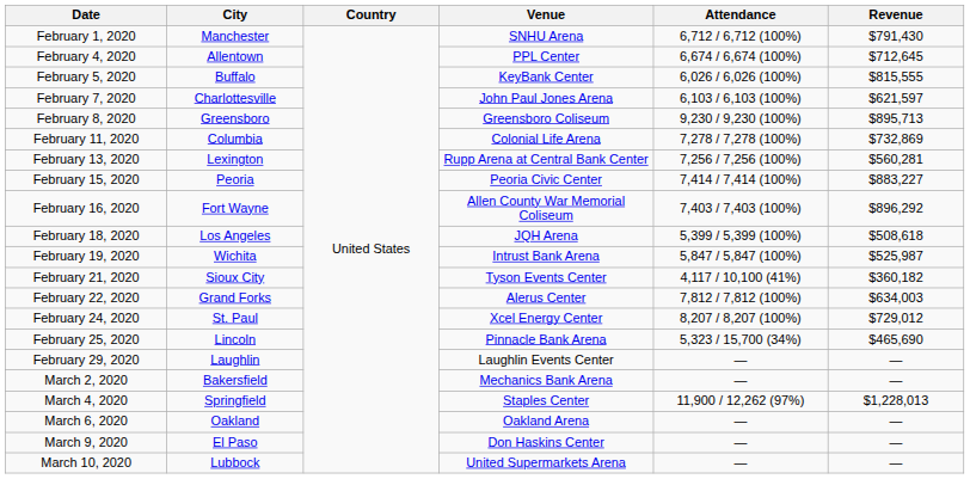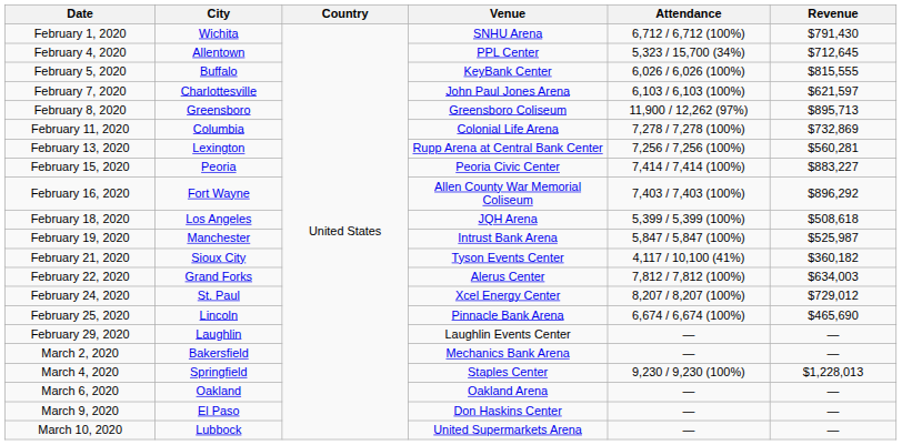 <table class="wikitable plainrowheaders" style="text-align:center;">
 <tr>
 <th scope="col" style="width:12em;">Date</th>
 <th scope="col" style="width:10em;">City</th>
 <th scope="col" style="width:10em;">Country</th>
 <th scope="col" style="width:16em;">Venue</th>
 <th scope="col" style="width:13em;">Attendance</th>
 <th scope="col" style="width:10em;">Revenue</th>
 </tr>
 <tr>
 <td>February 1, 2020</td>
-<td><a href='#'>Manchester</a></td>
+<td><a href='#'>Wichita</a></td>
 <td rowspan="21">United States</td>
 <td><a href='#'>SNHU Arena</a></td>
 <td>6,712 / 6,712 (100%)</td>
 <td>$791,430</td>
 </tr>
 <tr>
 <td>February 4, 2020</td>
 <td><a href='#'>Allentown</a></td>
 <td><a href='#'>PPL Center</a></td>
-<td>6,674 / 6,674 (100%)</td>
+<td>5,323 / 15,700 (34%)</td>
 <td>$712,645</td>
 </tr>
 <tr>
 <td>February 5, 2020</td>
 <td><a href='#'>Buffalo</a></td>
 <td><a href='#'>KeyBank Center</a></td>
 <td>6,026 / 6,026 (100%)</td>
 <td>$815,555</td>
 </tr>
 <tr>
 <td>February 7, 2020</td>
 <td><a href='#'>Charlottesville</a></td>
 <td><a href='#'>John Paul Jones Arena</a></td>
 <td>6,103 / 6,103 (100%)</td>
 <td>$621,597</td>
 </tr>
 <tr>
 <td>February 8, 2020</td>
 <td><a href='#'>Greensboro</a></td>
 <td><a href='#'>Greensboro Coliseum</a></td>
-<td>9,230 / 9,230 (100%)</td>
+<td>11,900 / 12,262 (97%)</td>
 <td>$895,713</td>
 </tr>
 <tr>
 <td>February 11, 2020</td>
 <td><a href='#'>Columbia</a></td>
 <td><a href='#'>Colonial Life Arena</a></td>
 <td>7,278 / 7,278 (100%)</td>
 <td>$732,869</td>
 </tr>
 <tr>
 <td>February 13, 2020</td>
 <td><a href='#'>Lexington</a></td>
 <td><a href='#'>Rupp Arena at Central Bank Center</a></td>
 <td>7,256 / 7,256 (100%)</td>
 <td>$560,281</td>
 </tr>
 <tr>
 <td>February 15, 2020</td>
 <td><a href='#'>Peoria</a></td>
 <td><a href='#'>Peoria Civic Center</a></td>
 <td>7,414 / 7,414 (100%)</td>
 <td>$883,227</td>
 </tr>
 <tr>
 <td>February 16, 2020</td>
 <td><a href='#'>Fort Wayne</a></td>
 <td><a href='#'>Allen County War Memorial Coliseum</a></td>
 <td>7,403 / 7,403 (100%)</td>
 <td>$896,292</td>
 </tr>
 <tr>
 <td>February 18, 2020</td>
 <td><a href='#'>Los Angeles</a></td>
 <td><a href='#'>JQH Arena</a></td>
 <td>5,399 / 5,399 (100%)</td>
 <td>$508,618</td>
 </tr>
 <tr>
 <td>February 19, 2020</td>
-<td><a href='#'>Wichita</a></td>
+<td><a href='#'>Manchester</a></td>
 <td><a href='#'>Intrust Bank Arena</a></td>
 <td>5,847 / 5,847 (100%)</td>
 <td>$525,987</td>
 </tr>
 <tr>
 <td>February 21, 2020</td>
 <td><a href='#'>Sioux City</a></td>
 <td><a href='#'>Tyson Events Center</a></td>
 <td>4,117 / 10,100 (41%)</td>
 <td>$360,182</td>
 </tr>
 <tr>
 <td>February 22, 2020</td>
 <td><a href='#'>Grand Forks</a></td>
 <td><a href='#'>Alerus Center</a></td>
 <td>7,812 / 7,812 (100%)</td>
 <td>$634,003</td>
 </tr>
 <tr>
 <td>February 24, 2020</td>
 <td><a href='#'>St. Paul</a></td>
 <td><a href='#'>Xcel Energy Center</a></td>
 <td>8,207 / 8,207 (100%)</td>
 <td>$729,012</td>
 </tr>
 <tr>
 <td>February 25, 2020</td>
 <td><a href='#'>Lincoln</a></td>
 <td><a href='#'>Pinnacle Bank Arena</a></td>
-<td>5,323 / 15,700 (34%)</td>
+<td>6,674 / 6,674 (100%)</td>
 <td>$465,690</td>
 </tr>
 <tr>
 <td>February 29, 2020</td>
 <td><a href='#'>Laughlin</a></td>
 <td>Laughlin Events Center</td>
 <td>—</td>
 <td>—</td>
 </tr>
 <tr>
 <td>March 2, 2020</td>
 <td><a href='#'>Bakersfield</a></td>
 <td><a href='#'>Mechanics Bank Arena</a></td>
 <td>—</td>
 <td>—</td>
 </tr>
 <tr>
 <td>March 4, 2020</td>
 <td><a href='#'>Springfield</a></td>
 <td><a href='#'>Staples Center</a></td>
-<td>11,900 / 12,262 (97%)</td>
+<td>9,230 / 9,230 (100%)</td>
 <td>$1,228,013</td>
 </tr>
 <tr>
 <td>March 6, 2020</td>
 <td><a href='#'>Oakland</a></td>
 <td><a href='#'>Oakland Arena</a></td>
 <td>—</td>
 <td>—</td>
 </tr>
 <tr>
 <td>March 9, 2020</td>
 <td><a href='#'>El Paso</a></td>
 <td><a href='#'>Don Haskins Center</a></td>
 <td>—</td>
 <td>—</td>
 </tr>
 <tr>
 <td>March 10, 2020</td>
 <td><a href='#'>Lubbock</a></td>
 <td><a href='#'>United Supermarkets Arena</a></td>
 <td>—</td>
 <td>—</td>
 </tr>
 </table>
